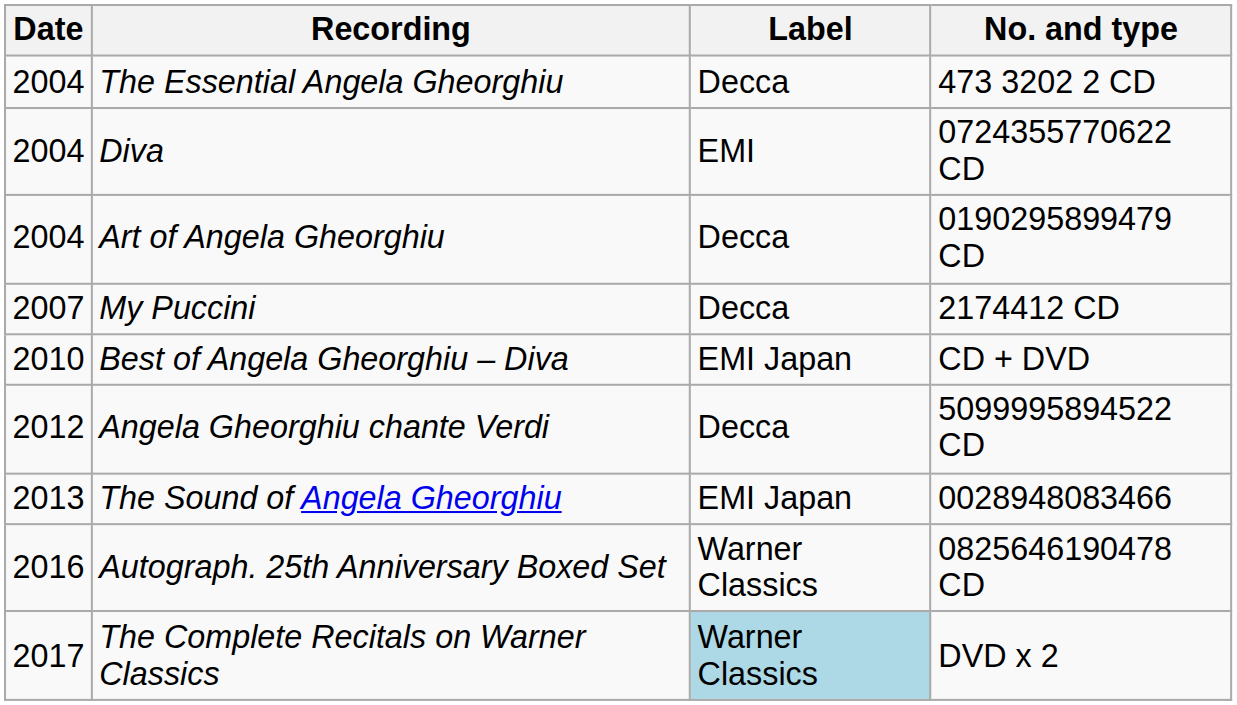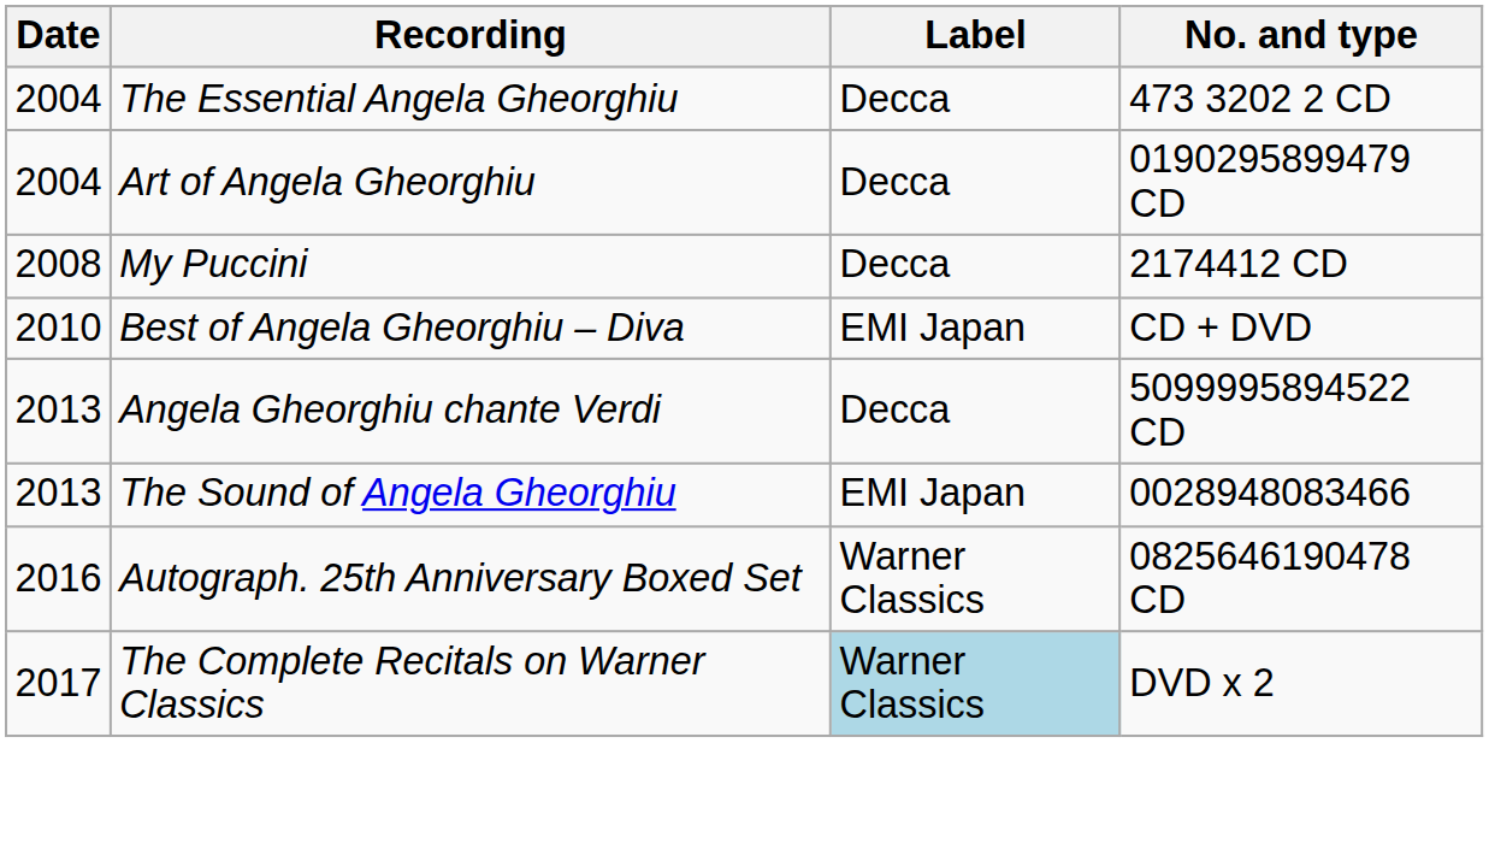 <table class="wikitable sortable">
 <tr>
 <th>Date</th>
 <th>Recording</th>
 <th>Label</th>
 <th>No. and type</th>
 </tr>
 <tr>
 <td>2004</td>
 <td><em>The Essential Angela Gheorghiu</em></td>
 <td>Decca</td>
 <td>473 3202 2 CD</td>
 </tr>
 <tr>
 <td>2004</td>
-<td><em>Diva</em></td>
-<td>EMI</td>
-<td>0724355770622 CD</td>
-</tr>
-<tr>
-<td>2004</td>
 <td><em>Art of Angela Gheorghiu</em></td>
 <td>Decca</td>
 <td>0190295899479 CD</td>
 </tr>
 <tr>
-<td>2007</td>
+<td>2008</td>
 <td><em>My Puccini</em></td>
 <td>Decca</td>
 <td>2174412 CD</td>
 </tr>
 <tr>
 <td>2010</td>
 <td><em>Best of Angela Gheorghiu – Diva</em></td>
 <td>EMI Japan</td>
 <td>CD + DVD</td>
 </tr>
 <tr>
-<td>2012</td>
+<td>2013</td>
 <td><em>Angela Gheorghiu chante Verdi</em></td>
 <td>Decca</td>
 <td>5099995894522 CD</td>
 </tr>
 <tr>
 <td>2013</td>
 <td><em>The Sound of <a href='#'>Angela Gheorghiu</a></em></td>
 <td>EMI Japan</td>
 <td>0028948083466</td>
 </tr>
 <tr>
 <td>2016</td>
 <td><em>Autograph. 25th Anniversary Boxed Set</em></td>
 <td>Warner Classics</td>
 <td>0825646190478 CD</td>
 </tr>
 <tr>
 <td>2017</td>
 <td><em>The Complete Recitals on Warner Classics</em></td>
 <td style="background: lightblue;">Warner Classics</td>
 <td>DVD x 2</td>
 </tr>
 </table>
